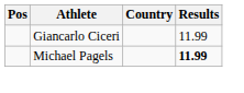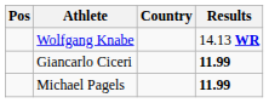 <table class="wikitable">
 <tr>
 <th>Pos</th>
 <th>Athlete</th>
 <th>Country</th>
 <th>Results</th>
 </tr>
 <tr>
 <td align="center"></td>
+<td><a href='#'>Wolfgang Knabe</a></td>
+<td></td>
+<td>14.13  <strong><a href='#'>WR</a></strong></td>
+</tr>
+<tr>
+<td align="center"></td>
 <td>Giancarlo Ciceri</td>
 <td></td>
-<td>11.99</td>
+<td><strong>11.99</strong></td>
 </tr>
 <tr>
 <td align="center"></td>
 <td>Michael Pagels</td>
 <td></td>
 <td><strong>11.99</strong></td>
 </tr>
 </table>
